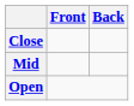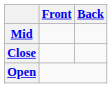 <table class="wikitable" style="text-align: center;">
 <tr>
 <th></th>
 <th><a href='#'>Front</a></th>
 <th><a href='#'>Back</a></th>
 </tr>
 <tr>
-<th><a href='#'>Close</a></th>
+<th><a href='#'>Mid</a></th>
 <td></td>
 <td></td>
 </tr>
 <tr>
-<th><a href='#'>Mid</a></th>
+<th><a href='#'>Close</a></th>
 <td></td>
 <td></td>
 </tr>
 <tr>
 <th><a href='#'>Open</a></th>
 <td colspan="2"></td>
 </tr>
 </table>
